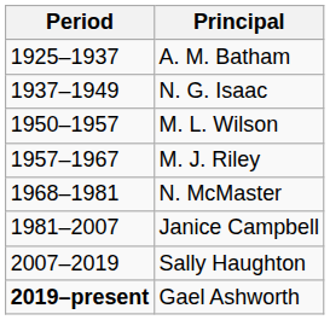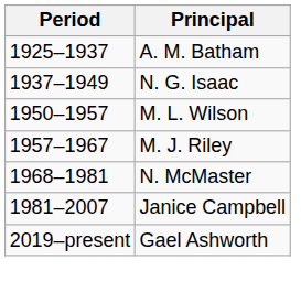 <table class="wikitable">
 <tr>
 <th>Period</th>
 <th>Principal</th>
 </tr>
 <tr>
 <td>1925–1937</td>
 <td>A. M. Batham</td>
 </tr>
 <tr>
 <td>1937–1949</td>
 <td>N. G. Isaac</td>
 </tr>
 <tr>
 <td>1950–1957</td>
 <td>M. L. Wilson</td>
 </tr>
 <tr>
 <td>1957–1967</td>
 <td>M. J. Riley</td>
 </tr>
 <tr>
 <td>1968–1981</td>
 <td>N. McMaster</td>
 </tr>
 <tr>
 <td>1981–2007</td>
 <td>Janice Campbell</td>
 </tr>
 <tr>
-<td>2007–2019</td>
-<td>Sally Haughton</td>
-</tr>
-<tr>
-<td><strong>2019–present</strong></td>
+<td>2019–present</td>
 <td>Gael Ashworth</td>
 </tr>
 </table>
